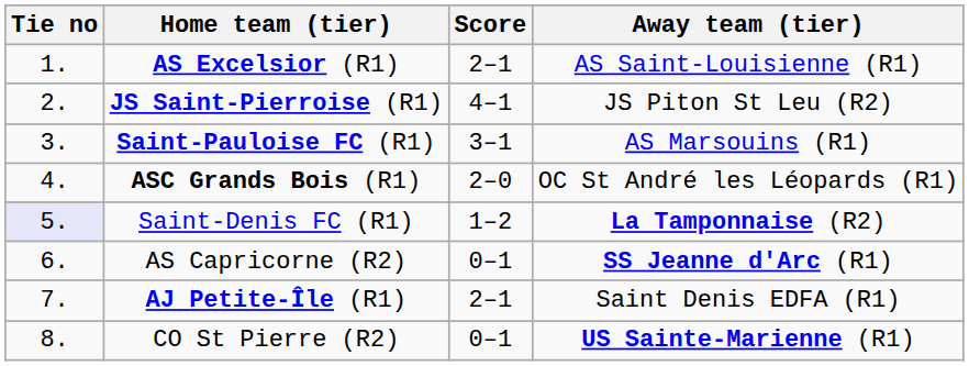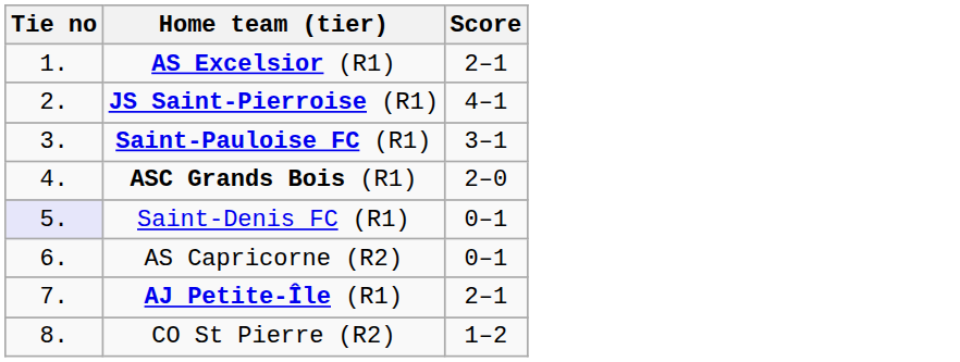 <table class="wikitable" style="text-align: center">
 <tr>
 <th>Tie no</th>
 <th>Home team (tier)</th>
 <th>Score</th>
-<th>Away team (tier)</th>
 </tr>
 <tr>
 <td>1.</td>
 <td> <strong><a href='#'>AS Excelsior</a></strong> (R1)</td>
 <td>2–1</td>
-<td><a href='#'>AS Saint-Louisienne</a> (R1) </td>
 </tr>
 <tr>
 <td>2.</td>
 <td> <strong><a href='#'>JS Saint-Pierroise</a></strong> (R1)</td>
 <td>4–1</td>
-<td>JS Piton St Leu (R2) </td>
 </tr>
 <tr>
 <td>3.</td>
 <td> <strong><a href='#'>Saint-Pauloise FC</a></strong> (R1)</td>
 <td>3–1</td>
-<td><a href='#'>AS Marsouins</a> (R1) </td>
 </tr>
 <tr>
 <td>4.</td>
 <td> <strong>ASC Grands Bois</strong> (R1)</td>
 <td>2–0</td>
-<td>OC St André les Léopards (R1) </td>
 </tr>
 <tr>
 <td style="background: lavender;">5.</td>
 <td> <a href='#'>Saint-Denis FC</a> (R1)</td>
-<td>1–2</td>
-<td><strong><a href='#'>La Tamponnaise</a></strong> (R2) </td>
+<td>0–1</td>
 </tr>
 <tr>
 <td>6.</td>
 <td> AS Capricorne (R2)</td>
 <td>0–1</td>
-<td><strong><a href='#'>SS Jeanne d'Arc</a></strong> (R1) </td>
 </tr>
 <tr>
 <td>7.</td>
 <td> <strong><a href='#'>AJ Petite-Île</a></strong> (R1)</td>
 <td>2–1</td>
-<td>Saint Denis EDFA (R1) </td>
 </tr>
 <tr>
 <td>8.</td>
 <td> CO St Pierre (R2)</td>
-<td>0–1</td>
-<td><strong><a href='#'>US Sainte-Marienne</a></strong> (R1) </td>
+<td>1–2</td>
 </tr>
 </table>
